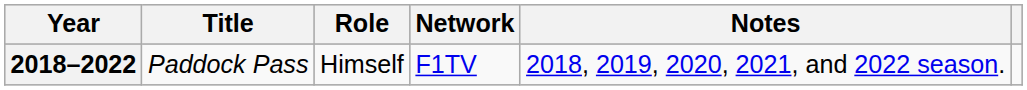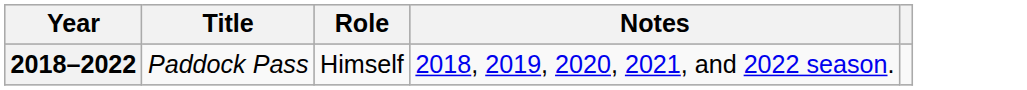 <table class="wikitable sortable plainrowheaders">
 <tr>
 <th scope="col">Year</th>
 <th scope="col">Title</th>
 <th scope="col">Role</th>
-<th scope="col">Network</th>
 <th class="unsortable" scope="col">Notes</th>
 <th class="unsortable" scope="col"></th>
 </tr>
 <tr>
 <th scope="row">2018–2022</th>
 <td scope="row"><em>Paddock Pass</em></td>
 <td>Himself</td>
-<td><a href='#'>F1TV</a></td>
 <td><a href='#'>2018</a>, <a href='#'>2019</a>, <a href='#'>2020</a>, <a href='#'>2021</a>, and <a href='#'>2022 season</a>.</td>
 <td style="text-align:center;"></td>
 </tr>
 </table>
